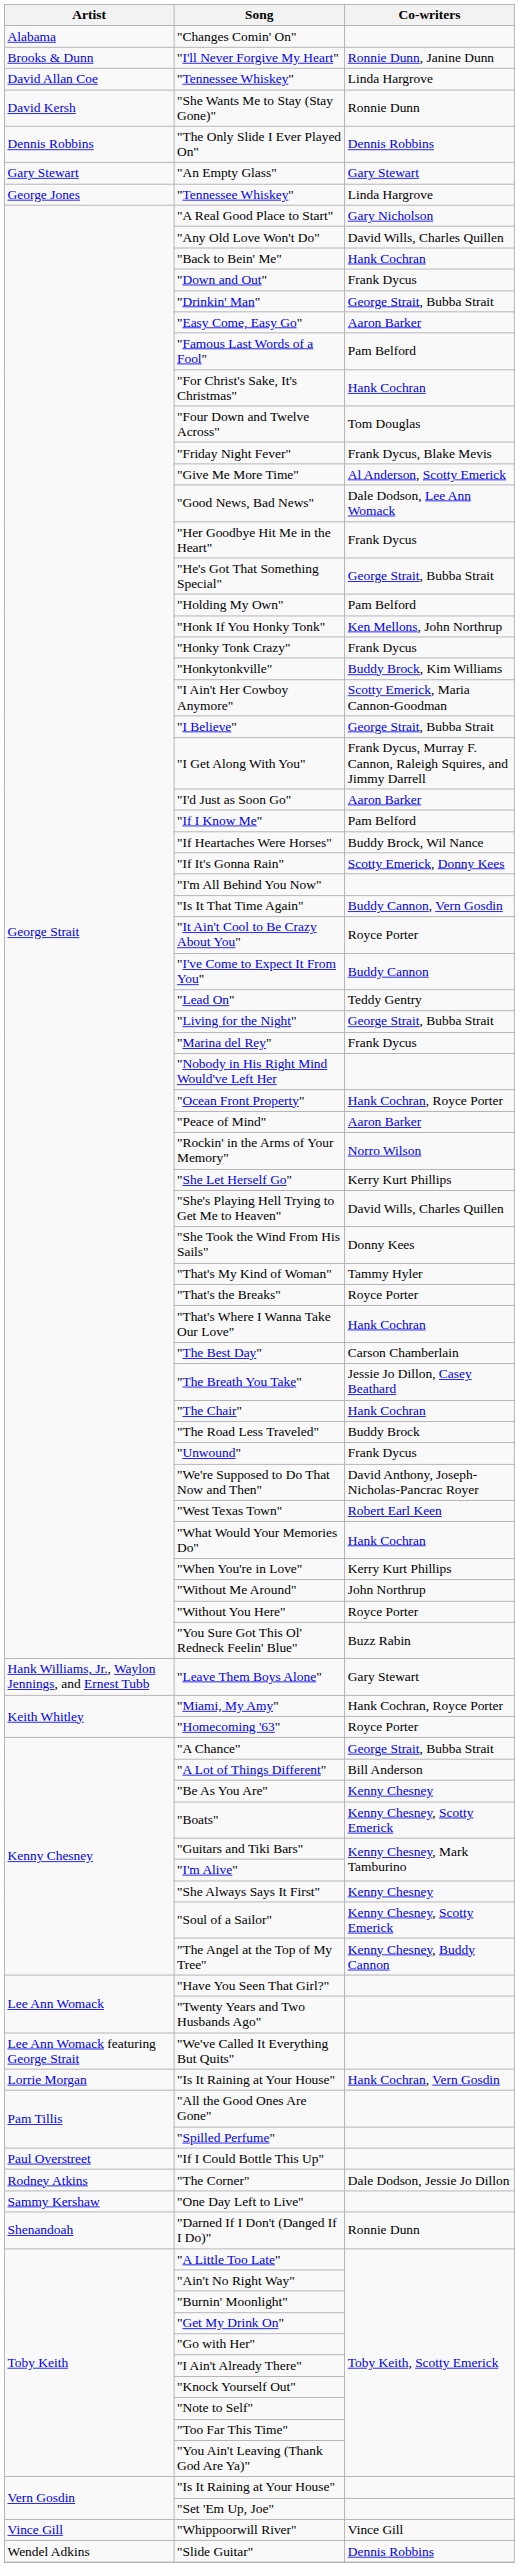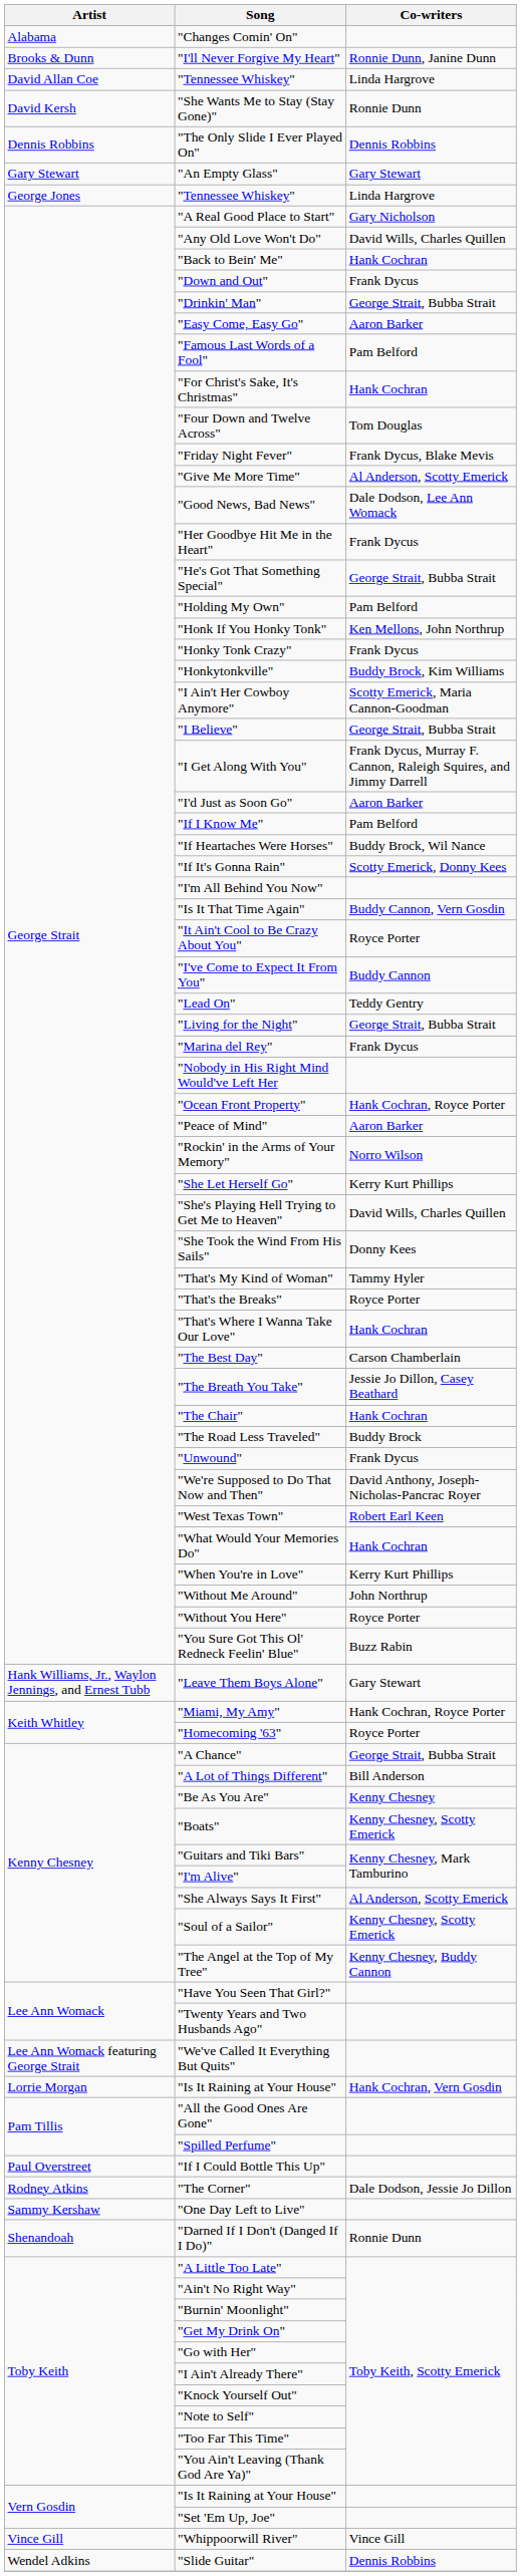 <table class="wikitable sortable">
 <tr>
 <th style="width:200px;">Artist</th>
 <th style="width:200px;">Song</th>
 <th style="width:200px;">Co-writers</th>
 </tr>
 <tr>
 <td><a href='#'>Alabama</a></td>
 <td>"Changes Comin' On"</td>
 <td></td>
 </tr>
 <tr>
 <td><a href='#'>Brooks & Dunn</a></td>
 <td>"<a href='#'>I'll Never Forgive My Heart</a>"</td>
 <td><a href='#'>Ronnie Dunn</a>, Janine Dunn</td>
 </tr>
 <tr>
 <td><a href='#'>David Allan Coe</a></td>
 <td>"<a href='#'>Tennessee Whiskey</a>"</td>
 <td>Linda Hargrove</td>
 </tr>
 <tr>
 <td><a href='#'>David Kersh</a></td>
 <td>"She Wants Me to Stay (Stay Gone)"</td>
 <td>Ronnie Dunn</td>
 </tr>
 <tr>
 <td><a href='#'>Dennis Robbins</a></td>
 <td>"The Only Slide I Ever Played On"</td>
 <td><a href='#'>Dennis Robbins</a></td>
 </tr>
 <tr>
 <td><a href='#'>Gary Stewart</a></td>
 <td>"An Empty Glass"</td>
 <td><a href='#'>Gary Stewart</a></td>
 </tr>
 <tr>
 <td><a href='#'>George Jones</a></td>
 <td>"<a href='#'>Tennessee Whiskey</a>"</td>
 <td>Linda Hargrove</td>
 </tr>
 <tr>
 <td rowspan="54"><a href='#'>George Strait</a></td>
 <td>"A Real Good Place to Start"</td>
 <td><a href='#'>Gary Nicholson</a></td>
 </tr>
 <tr>
 <td>"Any Old Love Won't Do"</td>
 <td>David Wills, Charles Quillen</td>
 </tr>
 <tr>
 <td>"Back to Bein' Me"</td>
 <td><a href='#'>Hank Cochran</a></td>
 </tr>
 <tr>
 <td>"<a href='#'>Down and Out</a>"</td>
 <td>Frank Dycus</td>
 </tr>
 <tr>
 <td>"<a href='#'>Drinkin' Man</a>"</td>
 <td><a href='#'>George Strait</a>, Bubba Strait</td>
 </tr>
 <tr>
 <td>"<a href='#'>Easy Come, Easy Go</a>"</td>
 <td><a href='#'>Aaron Barker</a></td>
 </tr>
 <tr>
 <td>"<a href='#'>Famous Last Words of a Fool</a>"</td>
 <td>Pam Belford</td>
 </tr>
 <tr>
 <td>"For Christ's Sake, It's Christmas"</td>
 <td><a href='#'>Hank Cochran</a></td>
 </tr>
 <tr>
 <td>"Four Down and Twelve Across"</td>
 <td>Tom Douglas</td>
 </tr>
 <tr>
 <td>"Friday Night Fever"</td>
 <td>Frank Dycus, Blake Mevis</td>
 </tr>
 <tr>
 <td>"Give Me More Time"</td>
 <td><a href='#'>Al Anderson</a>, <a href='#'>Scotty Emerick</a></td>
 </tr>
 <tr>
 <td>"Good News, Bad News"</td>
 <td>Dale Dodson, <a href='#'>Lee Ann Womack</a></td>
 </tr>
 <tr>
 <td>"Her Goodbye Hit Me in the Heart"</td>
 <td>Frank Dycus</td>
 </tr>
 <tr>
 <td>"He's Got That Something Special"</td>
 <td><a href='#'>George Strait</a>, Bubba Strait</td>
 </tr>
 <tr>
 <td>"Holding My Own"</td>
 <td>Pam Belford</td>
 </tr>
 <tr>
 <td>"Honk If You Honky Tonk"</td>
 <td><a href='#'>Ken Mellons</a>, John Northrup</td>
 </tr>
 <tr>
 <td>"Honky Tonk Crazy"</td>
 <td>Frank Dycus</td>
 </tr>
 <tr>
 <td>"Honkytonkville"</td>
 <td><a href='#'>Buddy Brock</a>, Kim Williams</td>
 </tr>
 <tr>
 <td>"I Ain't Her Cowboy Anymore"</td>
 <td><a href='#'>Scotty Emerick</a>, Maria Cannon-Goodman</td>
 </tr>
 <tr>
 <td>"<a href='#'>I Believe</a>"</td>
 <td><a href='#'>George Strait</a>, Bubba Strait</td>
 </tr>
 <tr>
 <td>"I Get Along With You"</td>
 <td>Frank Dycus, Murray F. Cannon, Raleigh Squires, and Jimmy Darrell</td>
 </tr>
 <tr>
 <td>"I'd Just as Soon Go"</td>
 <td><a href='#'>Aaron Barker</a></td>
 </tr>
 <tr>
 <td>"<a href='#'>If I Know Me</a>"</td>
 <td>Pam Belford</td>
 </tr>
 <tr>
 <td>"If Heartaches Were Horses"</td>
 <td>Buddy Brock, Wil Nance</td>
 </tr>
 <tr>
 <td>"If It's Gonna Rain"</td>
 <td><a href='#'>Scotty Emerick</a>, <a href='#'>Donny Kees</a></td>
 </tr>
 <tr>
 <td>"I'm All Behind You Now"</td>
 <td></td>
 </tr>
 <tr>
 <td>"Is It That Time Again"</td>
 <td><a href='#'>Buddy Cannon</a>, <a href='#'>Vern Gosdin</a></td>
 </tr>
 <tr>
 <td>"<a href='#'>It Ain't Cool to Be Crazy About You</a>"</td>
 <td>Royce Porter</td>
 </tr>
 <tr>
 <td>"<a href='#'>I've Come to Expect It From You</a>"</td>
 <td><a href='#'>Buddy Cannon</a></td>
 </tr>
 <tr>
 <td>"<a href='#'>Lead On</a>"</td>
 <td>Teddy Gentry</td>
 </tr>
 <tr>
 <td>"<a href='#'>Living for the Night</a>"</td>
 <td><a href='#'>George Strait</a>, Bubba Strait</td>
 </tr>
 <tr>
 <td>"<a href='#'>Marina del Rey</a>"</td>
 <td>Frank Dycus</td>
 </tr>
 <tr>
 <td>"<a href='#'>Nobody in His Right Mind Would've Left Her</a></td>
 <td></td>
 </tr>
 <tr>
 <td>"<a href='#'>Ocean Front Property</a>"</td>
 <td><a href='#'>Hank Cochran</a>, Royce Porter</td>
 </tr>
 <tr>
 <td>"Peace of Mind"</td>
 <td><a href='#'>Aaron Barker</a></td>
 </tr>
 <tr>
 <td>"Rockin' in the Arms of Your Memory"</td>
 <td><a href='#'>Norro Wilson</a></td>
 </tr>
 <tr>
 <td>"<a href='#'>She Let Herself Go</a>"</td>
 <td>Kerry Kurt Phillips</td>
 </tr>
 <tr>
 <td>"She's Playing Hell Trying to Get Me to Heaven"</td>
 <td>David Wills, Charles Quillen</td>
 </tr>
 <tr>
 <td>"She Took the Wind From His Sails"</td>
 <td>Donny Kees</td>
 </tr>
 <tr>
 <td>"That's My Kind of Woman"</td>
 <td>Tammy Hyler</td>
 </tr>
 <tr>
 <td>"That's the Breaks"</td>
 <td>Royce Porter</td>
 </tr>
 <tr>
 <td>"That's Where I Wanna Take Our Love"</td>
 <td><a href='#'>Hank Cochran</a></td>
 </tr>
 <tr>
 <td>"<a href='#'>The Best Day</a>"</td>
 <td>Carson Chamberlain</td>
 </tr>
 <tr>
 <td>"<a href='#'>The Breath You Take</a>"</td>
 <td>Jessie Jo Dillon, <a href='#'>Casey Beathard</a></td>
 </tr>
 <tr>
 <td>"<a href='#'>The Chair</a>"</td>
 <td><a href='#'>Hank Cochran</a></td>
 </tr>
 <tr>
 <td>"The Road Less Traveled"</td>
 <td>Buddy Brock</td>
 </tr>
 <tr>
 <td>"<a href='#'>Unwound</a>"</td>
 <td>Frank Dycus</td>
 </tr>
 <tr>
 <td>"We're Supposed to Do That Now and Then"</td>
 <td>David Anthony, Joseph-Nicholas-Pancrac Royer</td>
 </tr>
 <tr>
 <td>"West Texas Town"</td>
 <td><a href='#'>Robert Earl Keen</a></td>
 </tr>
 <tr>
 <td>"What Would Your Memories Do"</td>
 <td><a href='#'>Hank Cochran</a></td>
 </tr>
 <tr>
 <td>"When You're in Love"</td>
 <td>Kerry Kurt Phillips</td>
 </tr>
 <tr>
 <td>"Without Me Around"</td>
 <td>John Northrup</td>
 </tr>
 <tr>
 <td>"Without You Here"</td>
 <td>Royce Porter</td>
 </tr>
 <tr>
 <td>"You Sure Got This Ol' Redneck Feelin' Blue"</td>
 <td>Buzz Rabin</td>
 </tr>
 <tr>
 <td><a href='#'>Hank Williams, Jr.</a>, <a href='#'>Waylon Jennings</a>, and <a href='#'>Ernest Tubb</a></td>
 <td>"<a href='#'>Leave Them Boys Alone</a>"</td>
 <td>Gary Stewart</td>
 </tr>
 <tr>
 <td rowspan="2"><a href='#'>Keith Whitley</a></td>
 <td>"<a href='#'>Miami, My Amy</a>"</td>
 <td>Hank Cochran, Royce Porter</td>
 </tr>
 <tr>
 <td>"<a href='#'>Homecoming '63</a>"</td>
 <td>Royce Porter</td>
 </tr>
 <tr>
 <td rowspan="9"><a href='#'>Kenny Chesney</a></td>
 <td>"A Chance"</td>
 <td><a href='#'>George Strait</a>, Bubba Strait</td>
 </tr>
 <tr>
 <td>"<a href='#'>A Lot of Things Different</a>"</td>
 <td>Bill Anderson</td>
 </tr>
 <tr>
 <td>"Be As You Are"</td>
 <td><a href='#'>Kenny Chesney</a></td>
 </tr>
 <tr>
 <td>"Boats"</td>
 <td><a href='#'>Kenny Chesney</a>, <a href='#'>Scotty Emerick</a></td>
 </tr>
 <tr>
 <td>"Guitars and Tiki Bars"</td>
 <td rowspan="2"><a href='#'>Kenny Chesney</a>, Mark Tamburino</td>
 </tr>
 <tr>
 <td>"<a href='#'>I'm Alive</a>"</td>
 </tr>
 <tr>
 <td>"She Always Says It First"</td>
-<td><a href='#'>Kenny Chesney</a></td>
+<td><a href='#'>Al Anderson</a>, <a href='#'>Scotty Emerick</a></td>
 </tr>
 <tr>
 <td>"Soul of a Sailor"</td>
 <td><a href='#'>Kenny Chesney</a>, <a href='#'>Scotty Emerick</a></td>
 </tr>
 <tr>
 <td>"The Angel at the Top of My Tree"</td>
 <td><a href='#'>Kenny Chesney</a>, <a href='#'>Buddy Cannon</a></td>
 </tr>
 <tr>
 <td rowspan="2"><a href='#'>Lee Ann Womack</a></td>
 <td>"Have You Seen That Girl?"</td>
 <td></td>
 </tr>
 <tr>
 <td>"Twenty Years and Two Husbands Ago"</td>
 <td></td>
 </tr>
 <tr>
 <td><a href='#'>Lee Ann Womack</a> featuring <a href='#'>George Strait</a></td>
 <td>"We've Called It Everything But Quits"</td>
 <td></td>
 </tr>
 <tr>
 <td><a href='#'>Lorrie Morgan</a></td>
 <td>"Is It Raining at Your House"</td>
 <td><a href='#'>Hank Cochran</a>, <a href='#'>Vern Gosdin</a></td>
 </tr>
 <tr>
 <td rowspan="2"><a href='#'>Pam Tillis</a></td>
 <td>"All the Good Ones Are Gone"</td>
 <td></td>
 </tr>
 <tr>
 <td>"<a href='#'>Spilled Perfume</a>"</td>
 <td></td>
 </tr>
 <tr>
 <td><a href='#'>Paul Overstreet</a></td>
 <td>"If I Could Bottle This Up"</td>
 <td></td>
 </tr>
 <tr>
 <td><a href='#'>Rodney Atkins</a></td>
 <td>"The Corner"</td>
 <td>Dale Dodson, Jessie Jo Dillon</td>
 </tr>
 <tr>
 <td><a href='#'>Sammy Kershaw</a></td>
 <td>"One Day Left to Live"</td>
 <td></td>
 </tr>
 <tr>
 <td><a href='#'>Shenandoah</a></td>
 <td>"Darned If I Don't (Danged If I Do)"</td>
 <td>Ronnie Dunn</td>
 </tr>
 <tr>
 <td rowspan="10"><a href='#'>Toby Keith</a></td>
 <td>"<a href='#'>A Little Too Late</a>"</td>
 <td rowspan="10"><a href='#'>Toby Keith</a>, <a href='#'>Scotty Emerick</a></td>
 </tr>
 <tr>
 <td>"Ain't No Right Way"</td>
 </tr>
 <tr>
 <td>"Burnin' Moonlight"</td>
 </tr>
 <tr>
 <td>"<a href='#'>Get My Drink On</a>"</td>
 </tr>
 <tr>
 <td>"Go with Her"</td>
 </tr>
 <tr>
 <td>"I Ain't Already There"</td>
 </tr>
 <tr>
 <td>"Knock Yourself Out"</td>
 </tr>
 <tr>
 <td>"Note to Self"</td>
 </tr>
 <tr>
 <td>"Too Far This Time"</td>
 </tr>
 <tr>
 <td>"You Ain't Leaving (Thank God Are Ya)"</td>
 </tr>
 <tr>
 <td rowspan="2"><a href='#'>Vern Gosdin</a></td>
 <td>"Is It Raining at Your House"</td>
 <td></td>
 </tr>
 <tr>
 <td>"Set 'Em Up, Joe"</td>
 <td></td>
 </tr>
 <tr>
 <td><a href='#'>Vince Gill</a></td>
 <td>"Whippoorwill River"</td>
 <td>Vince Gill</td>
 </tr>
 <tr>
 <td>Wendel Adkins</td>
 <td>"Slide Guitar"</td>
 <td><a href='#'>Dennis Robbins</a></td>
 </tr>
 <tr>
 </tr>
 </table>
